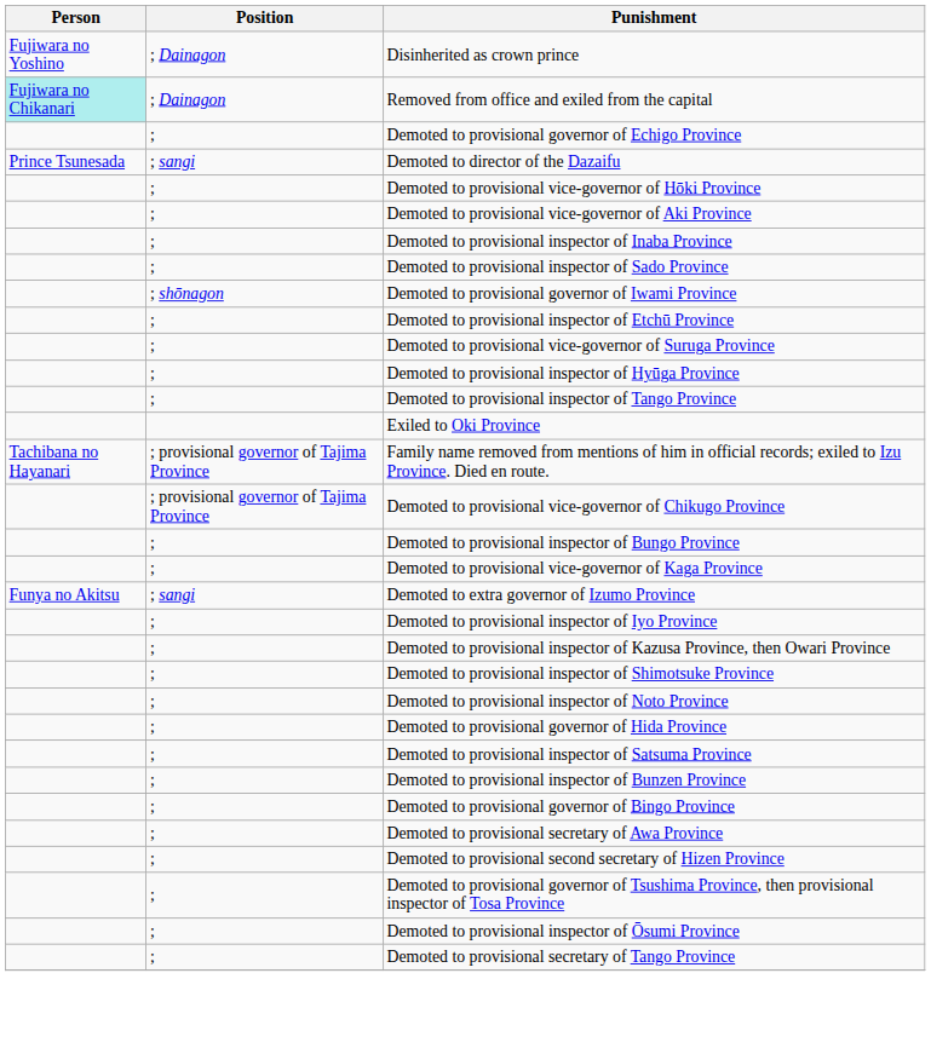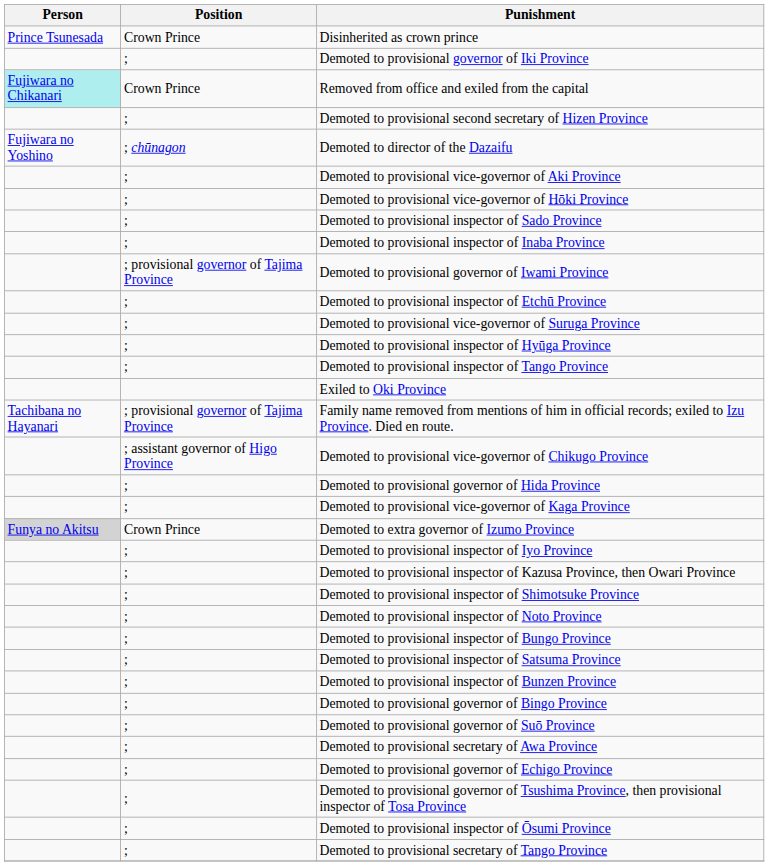 <table class="wikitable" width="100%">
 <tr>
 <th>Person</th>
 <th>Position</th>
 <th>Punishment</th>
 </tr>
 <tr>
-<td><a href='#'>Fujiwara no Yoshino</a></td>
-<td>; <em><a href='#'>Dainagon</a></em></td>
+<td><a href='#'>Prince Tsunesada</a></td>
+<td>Crown Prince</td>
 <td>Disinherited as crown prince</td>
 </tr>
 <tr>
+<td></td>
+<td>; </td>
+<td>Demoted to provisional <a href='#'>governor</a> of <a href='#'>Iki Province</a></td>
+</tr>
+<tr>
 <td style="background: paleturquoise;"><a href='#'>Fujiwara no Chikanari</a></td>
-<td>; <em><a href='#'>Dainagon</a></em></td>
+<td>Crown Prince</td>
 <td>Removed from office and exiled from the capital</td>
 </tr>
 <tr>
 <td></td>
 <td>; </td>
-<td>Demoted to provisional governor of <a href='#'>Echigo Province</a></td>
+<td>Demoted to provisional second secretary of <a href='#'>Hizen Province</a></td>
 </tr>
 <tr>
-<td><a href='#'>Prince Tsunesada</a></td>
-<td>; <em><a href='#'>sangi</a></em></td>
+<td><a href='#'>Fujiwara no Yoshino</a></td>
+<td>; <em><a href='#'>chūnagon</a></em></td>
 <td>Demoted to director of the <a href='#'>Dazaifu</a></td>
+</tr>
+<tr>
+<td></td>
+<td>; </td>
+<td>Demoted to provisional vice-governor of <a href='#'>Aki Province</a></td>
 </tr>
 <tr>
 <td></td>
 <td>; </td>
 <td>Demoted to provisional vice-governor of <a href='#'>Hōki Province</a></td>
 </tr>
 <tr>
 <td></td>
 <td>; </td>
-<td>Demoted to provisional vice-governor of <a href='#'>Aki Province</a></td>
+<td>Demoted to provisional inspector of <a href='#'>Sado Province</a></td>
 </tr>
 <tr>
 <td></td>
 <td>; </td>
 <td>Demoted to provisional inspector of <a href='#'>Inaba Province</a></td>
 </tr>
 <tr>
 <td></td>
-<td>; </td>
-<td>Demoted to provisional inspector of <a href='#'>Sado Province</a></td>
-</tr>
-<tr>
-<td></td>
-<td>; <em><a href='#'>shōnagon</a></em></td>
+<td>; provisional <a href='#'>governor</a> of <a href='#'>Tajima Province</a></td>
 <td>Demoted to provisional governor of <a href='#'>Iwami Province</a></td>
 </tr>
 <tr>
 <td></td>
 <td>; </td>
 <td>Demoted to provisional inspector of <a href='#'>Etchū Province</a></td>
 </tr>
 <tr>
 <td></td>
 <td>; </td>
 <td>Demoted to provisional vice-governor of <a href='#'>Suruga Province</a></td>
 </tr>
 <tr>
 <td></td>
 <td>; </td>
 <td>Demoted to provisional inspector of <a href='#'>Hyūga Province</a></td>
 </tr>
 <tr>
 <td></td>
 <td>; </td>
 <td>Demoted to provisional inspector of <a href='#'>Tango Province</a></td>
 </tr>
 <tr>
 <td></td>
 <td></td>
 <td>Exiled to <a href='#'>Oki Province</a></td>
 </tr>
 <tr>
 <td><a href='#'>Tachibana no Hayanari</a></td>
 <td>; provisional <a href='#'>governor</a> of <a href='#'>Tajima Province</a></td>
 <td>Family name removed from mentions of him in official records; exiled to <a href='#'>Izu Province</a>. Died en route.</td>
 </tr>
 <tr>
 <td></td>
-<td>; provisional <a href='#'>governor</a> of <a href='#'>Tajima Province</a></td>
+<td>; assistant governor of <a href='#'>Higo Province</a></td>
 <td>Demoted to provisional vice-governor of <a href='#'>Chikugo Province</a></td>
 </tr>
 <tr>
 <td></td>
 <td>; </td>
-<td>Demoted to provisional inspector of <a href='#'>Bungo Province</a></td>
+<td>Demoted to provisional governor of <a href='#'>Hida Province</a></td>
 </tr>
 <tr>
 <td></td>
 <td>; </td>
 <td>Demoted to provisional vice-governor of <a href='#'>Kaga Province</a></td>
 </tr>
 <tr>
-<td><a href='#'>Funya no Akitsu</a></td>
-<td>; <em><a href='#'>sangi</a></em></td>
+<td style="background: lightgrey;"><a href='#'>Funya no Akitsu</a></td>
+<td>Crown Prince</td>
 <td>Demoted to extra governor of <a href='#'>Izumo Province</a></td>
 </tr>
 <tr>
 <td></td>
 <td>; </td>
 <td>Demoted to provisional inspector of <a href='#'>Iyo Province</a></td>
 </tr>
 <tr>
 <td></td>
 <td>; </td>
 <td>Demoted to provisional inspector of Kazusa Province, then Owari Province</td>
 </tr>
 <tr>
 <td></td>
 <td>; </td>
 <td>Demoted to provisional inspector of <a href='#'>Shimotsuke Province</a></td>
 </tr>
 <tr>
 <td></td>
 <td>; </td>
 <td>Demoted to provisional inspector of <a href='#'>Noto Province</a></td>
 </tr>
 <tr>
 <td></td>
 <td>; </td>
-<td>Demoted to provisional governor of <a href='#'>Hida Province</a></td>
+<td>Demoted to provisional inspector of <a href='#'>Bungo Province</a></td>
 </tr>
 <tr>
 <td></td>
 <td>; </td>
 <td>Demoted to provisional inspector of <a href='#'>Satsuma Province</a></td>
 </tr>
 <tr>
 <td></td>
 <td>; </td>
 <td>Demoted to provisional inspector of <a href='#'>Bunzen Province</a></td>
 </tr>
 <tr>
 <td></td>
 <td>; </td>
 <td>Demoted to provisional governor of <a href='#'>Bingo Province</a></td>
 </tr>
 <tr>
 <td></td>
+<td>;</td>
+<td>Demoted to provisional governor of <a href='#'>Suō Province</a></td>
+</tr>
+<tr>
+<td></td>
 <td>; </td>
 <td>Demoted to provisional secretary of <a href='#'>Awa Province</a></td>
 </tr>
 <tr>
 <td></td>
 <td>; </td>
-<td>Demoted to provisional second secretary of <a href='#'>Hizen Province</a></td>
+<td>Demoted to provisional governor of <a href='#'>Echigo Province</a></td>
 </tr>
 <tr>
 <td></td>
 <td>; </td>
 <td>Demoted to provisional governor of <a href='#'>Tsushima Province</a>, then provisional inspector of <a href='#'>Tosa Province</a></td>
 </tr>
 <tr>
 <td></td>
 <td>; </td>
 <td>Demoted to provisional inspector of <a href='#'>Ōsumi Province</a></td>
 </tr>
 <tr>
 <td></td>
 <td>; </td>
 <td>Demoted to provisional secretary of <a href='#'>Tango Province</a></td>
 </tr>
 <tr>
 </tr>
 </table>
